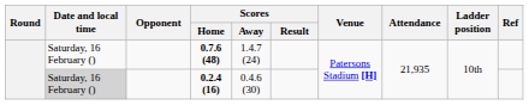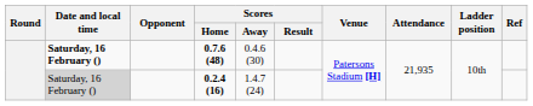 <table class="wikitable plainrowheaders" style="font-size:90%; width:80%; text-align:center;">
 <tr>
 <th scope="col" rowspan=2 width=1%>Round</th>
 <th scope="col" rowspan=2 width=8%>Date and local time</th>
 <th scope="col" rowspan=2 width=3%>Opponent</th>
 <th scope="col" colspan=3 width=9%>Scores</th>
 <th scope="col" rowspan=2 width=4%>Venue</th>
 <th scope="col" rowspan=2 width=2%>Attendance</th>
 <th scope="col" rowspan=2 width=2%>Ladder<br>position</th>
 <th scope="col" rowspan=2 width=1%>Ref</th>
 </tr>
 <tr>
 <th scope="col"  width=2%>Home</th>
 <th scope="col"  width=2%>Away</th>
 <th scope="col"  width=3%>Result</th>
 </tr>
 <tr>
 <th scope="row" rowspan=2></th>
-<td align=left>Saturday, 16 February ()</td>
+<td align=left><strong>Saturday, 16 February ()</strong></td>
 <td align=left></td>
 <td><strong>0.7.6 (48)</strong></td>
-<td>1.4.7 (24)</td>
+<td>0.4.6 (30)</td>
 <td></td>
 <td rowspan=2><a href='#'>Patersons Stadium</a> <span></span><a href='#'><strong>[H]</strong></a></td>
 <td rowspan=2>21,935</td>
 <td rowspan=2>10th</td>
 <td></td>
 </tr>
 <tr>
 <td align=left style="background: lightgrey;">Saturday, 16 February ()</td>
 <td align=left></td>
 <td><strong>0.2.4 (16)</strong></td>
-<td>0.4.6 (30)</td>
+<td>1.4.7 (24)</td>
 <td></td>
 <td></td>
 </tr>
 </table>
